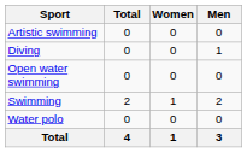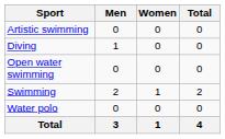 <table class="wikitable sortable" style="text-align:center;">
 <tr>
 <th width=130>Sport</th>
+<th width=55>Men</th>
+<th width=55>Women</th>
 <th width=55>Total</th>
-<th width=55>Women</th>
-<th width=55>Men</th>
 </tr>
 <tr>
 <td align=left><a href='#'>Artistic swimming</a></td>
 <td>0</td>
 <td>0</td>
 <td>0</td>
 </tr>
 <tr>
 <td align=left><a href='#'>Diving</a></td>
+<td>1</td>
 <td>0</td>
 <td>0</td>
-<td>1</td>
 </tr>
 <tr>
 <td align=left><a href='#'>Open water swimming</a></td>
 <td>0</td>
 <td>0</td>
 <td>0</td>
 </tr>
 <tr>
 <td align=left><a href='#'>Swimming</a></td>
 <td>2</td>
 <td>1</td>
 <td>2</td>
 </tr>
 <tr>
 <td align=left><a href='#'>Water polo</a></td>
 <td>0</td>
 <td>0</td>
 <td>0</td>
 </tr>
 <tr>
 <th>Total</th>
+<th>3</th>
+<th>1</th>
 <th>4</th>
-<th>1</th>
-<th>3</th>
 </tr>
 </table>
